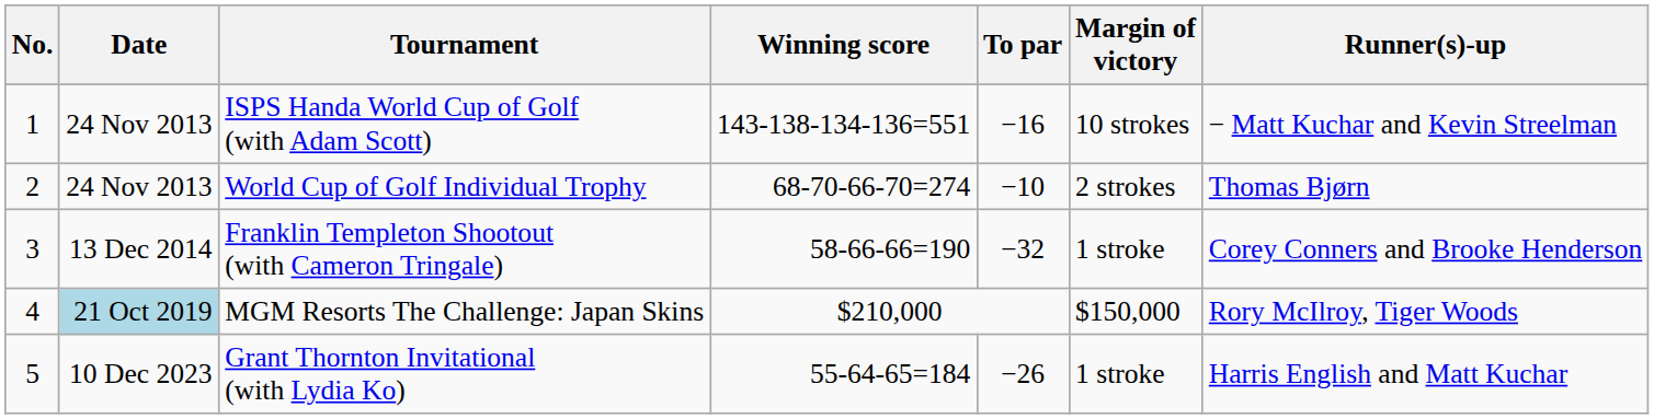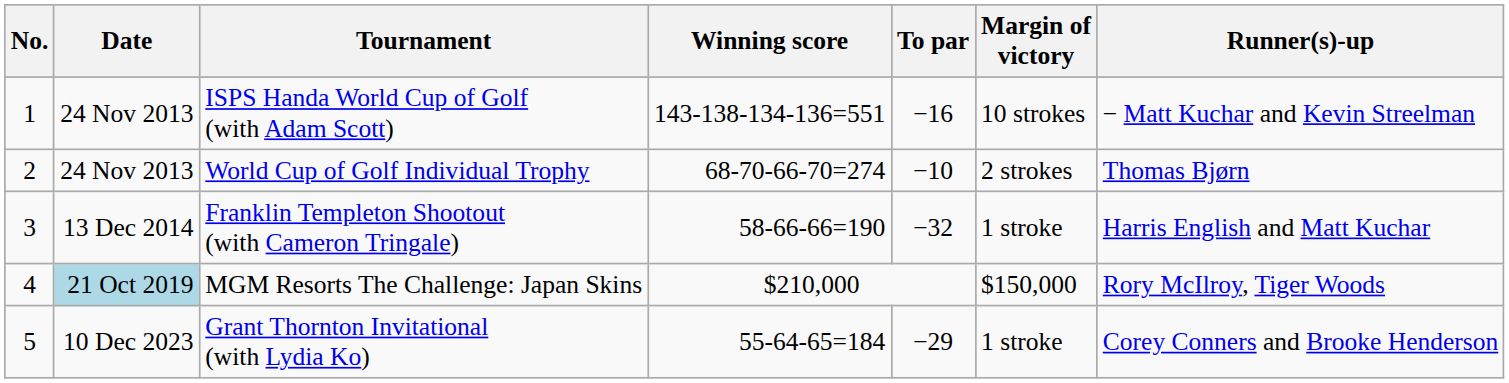 <table class="wikitable" style="font-size:95%;">
 <tr>
 <th>No.</th>
 <th>Date</th>
 <th>Tournament</th>
 <th>Winning score</th>
 <th>To par</th>
 <th>Margin of<br>victory</th>
 <th>Runner(s)-up</th>
 </tr>
 <tr>
 <td align=center>1</td>
 <td align=right>24 Nov 2013</td>
 <td><a href='#'>ISPS Handa World Cup of Golf</a><br>(with  <a href='#'>Adam Scott</a>)</td>
 <td align=right>143-138-134-136=551</td>
 <td align=center>−16</td>
 <td>10 strokes</td>
 <td> − <a href='#'>Matt Kuchar</a> and <a href='#'>Kevin Streelman</a></td>
 </tr>
 <tr>
 <td align=center>2</td>
 <td align=right>24 Nov 2013</td>
 <td><a href='#'>World Cup of Golf Individual Trophy</a></td>
 <td align=right>68-70-66-70=274</td>
 <td align=center>−10</td>
 <td>2 strokes</td>
 <td> <a href='#'>Thomas Bjørn</a></td>
 </tr>
 <tr>
 <td align=center>3</td>
 <td align=right>13 Dec 2014</td>
 <td><a href='#'>Franklin Templeton Shootout</a><br>(with  <a href='#'>Cameron Tringale</a>)</td>
 <td align=right>58-66-66=190</td>
 <td align=center>−32</td>
 <td>1 stroke</td>
-<td> <a href='#'>Corey Conners</a> and  <a href='#'>Brooke Henderson</a></td>
+<td> <a href='#'>Harris English</a> and  <a href='#'>Matt Kuchar</a></td>
 </tr>
 <tr>
 <td align=center>4</td>
 <td align=right style="background: lightblue;">21 Oct 2019</td>
 <td>MGM Resorts The Challenge: Japan Skins</td>
 <td colspan=2 align=center>$210,000</td>
 <td>$150,000</td>
 <td> <a href='#'>Rory McIlroy</a>,  <a href='#'>Tiger Woods</a></td>
 </tr>
 <tr>
 <td align=center>5</td>
 <td align=right>10 Dec 2023</td>
 <td><a href='#'>Grant Thornton Invitational</a><br>(with  <a href='#'>Lydia Ko</a>)</td>
 <td align=right>55-64-65=184</td>
-<td align=center>−26</td>
+<td align=center>−29</td>
 <td>1 stroke</td>
-<td> <a href='#'>Harris English</a> and  <a href='#'>Matt Kuchar</a></td>
+<td> <a href='#'>Corey Conners</a> and  <a href='#'>Brooke Henderson</a></td>
 </tr>
 </table>
